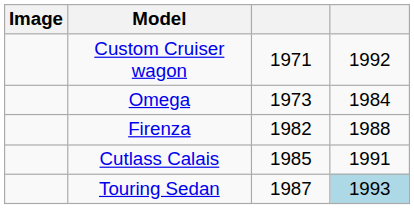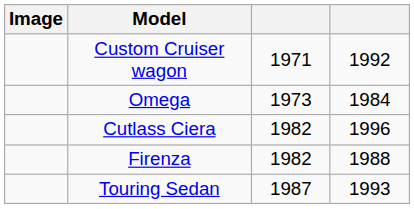 <table class="wikitable" style="text-align:center; width: %">
 <tr>
 <th>Image</th>
 <th width=150px>Model</th>
 <th width=60px></th>
 <th width=60px></th>
 </tr>
 <tr>
 <td></td>
 <td><a href='#'>Custom Cruiser wagon</a></td>
 <td>1971</td>
 <td>1992</td>
 </tr>
 <tr>
 <td></td>
 <td><a href='#'>Omega</a></td>
 <td>1973</td>
 <td>1984</td>
 </tr>
 <tr>
 <td></td>
+<td><a href='#'>Cutlass Ciera</a></td>
+<td>1982</td>
+<td>1996</td>
+</tr>
+<tr>
+<td></td>
 <td><a href='#'>Firenza</a></td>
 <td>1982</td>
 <td>1988</td>
 </tr>
 <tr>
 <td></td>
-<td><a href='#'>Cutlass Calais</a></td>
-<td>1985</td>
-<td>1991</td>
-</tr>
-<tr>
-<td></td>
 <td><a href='#'>Touring Sedan</a></td>
 <td>1987</td>
-<td style="background: lightblue;">1993</td>
+<td>1993</td>
 </tr>
 </table>
